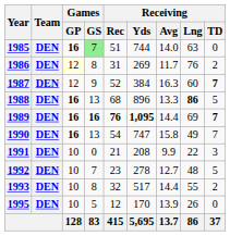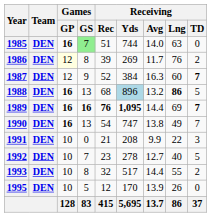 <table class="wikitable" style="text-align:center;">
 <tr>
 <th rowspan="2">Year</th>
 <th rowspan="2">Team</th>
 <th colspan="2">Games</th>
 <th colspan="5">Receiving</th>
 </tr>
 <tr>
 <th>GP</th>
 <th>GS</th>
 <th>Rec</th>
 <th>Yds</th>
 <th>Avg</th>
 <th>Lng</th>
 <th>TD</th>
 </tr>
 <tr>
 <th><a href='#'>1985</a></th>
 <th><a href='#'>DEN</a></th>
 <td><strong>16</strong></td>
 <td style="background: lightgreen;">7</td>
 <td>51</td>
 <td>744</td>
 <td>14.0</td>
 <td>63</td>
 <td>0</td>
 </tr>
 <tr>
 <th><a href='#'>1986</a></th>
 <th><a href='#'>DEN</a></th>
 <td style="background: lightyellow;">12</td>
 <td>8</td>
-<td>31</td>
+<td>39</td>
 <td>269</td>
 <td>11.7</td>
 <td>76</td>
 <td>2</td>
 </tr>
 <tr>
 <th><a href='#'>1987</a></th>
 <th><a href='#'>DEN</a></th>
 <td>12</td>
 <td>9</td>
 <td>52</td>
 <td>384</td>
 <td>16.3</td>
 <td>60</td>
 <td><strong>7</strong></td>
 </tr>
 <tr>
 <th><a href='#'>1988</a></th>
 <th><a href='#'>DEN</a></th>
 <td><strong>16</strong></td>
 <td>13</td>
 <td>68</td>
-<td>896</td>
-<td>13.3</td>
+<td style="background: lightblue;">896</td>
+<td>13.2</td>
 <td><strong>86</strong></td>
 <td>5</td>
 </tr>
 <tr>
 <th><a href='#'>1989</a></th>
 <th><a href='#'>DEN</a></th>
 <td><strong>16</strong></td>
 <td><strong>16</strong></td>
 <td><strong>76</strong></td>
 <td><strong>1,095</strong></td>
 <td>14.4</td>
 <td>69</td>
 <td><strong>7</strong></td>
 </tr>
 <tr>
 <th><a href='#'>1990</a></th>
 <th><a href='#'>DEN</a></th>
 <td><strong>16</strong></td>
 <td>13</td>
 <td>54</td>
 <td>747</td>
-<td>15.8</td>
+<td>13.8</td>
 <td>49</td>
 <td>7</td>
 </tr>
 <tr>
 <th><a href='#'>1991</a></th>
 <th><a href='#'>DEN</a></th>
 <td>10</td>
 <td>0</td>
 <td>21</td>
 <td>208</td>
 <td>9.9</td>
 <td>22</td>
 <td>3</td>
 </tr>
 <tr>
 <th><a href='#'>1992</a></th>
 <th><a href='#'>DEN</a></th>
 <td>10</td>
 <td>7</td>
 <td>23</td>
 <td>278</td>
 <td>12.7</td>
-<td>48</td>
+<td>40</td>
 <td>5</td>
 </tr>
 <tr>
 <th><a href='#'>1993</a></th>
 <th><a href='#'>DEN</a></th>
 <td>10</td>
 <td>8</td>
 <td>32</td>
 <td>517</td>
 <td>14.4</td>
 <td>55</td>
 <td>2</td>
 </tr>
 <tr>
 <th><a href='#'>1995</a></th>
 <th><a href='#'>DEN</a></th>
 <td>10</td>
 <td>5</td>
 <td>12</td>
 <td>170</td>
 <td>13.9</td>
 <td>26</td>
 <td>0</td>
 </tr>
 <tr>
 <th colspan="2"></th>
 <th>128</th>
 <th>83</th>
 <th>415</th>
 <th>5,695</th>
 <th>13.7</th>
 <th>86</th>
 <th>37</th>
 </tr>
 </table>
